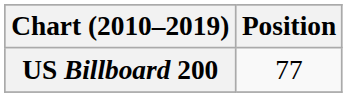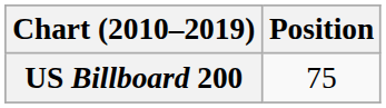 <table class="wikitable plainrowheaders" style="text-align:center">
 <tr>
 <th scope="col">Chart (2010–2019)</th>
 <th scope="col">Position</th>
 </tr>
 <tr>
 <th scope="row">US <em>Billboard</em> 200</th>
-<td>77</td>
+<td>75</td>
 </tr>
 </table>
